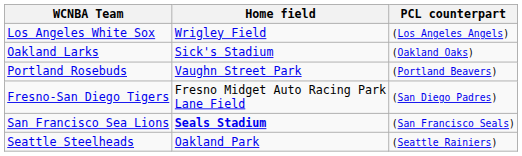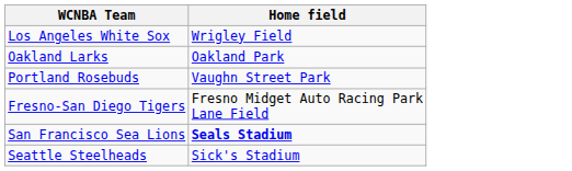 <table class="wikitable">
 <tr>
 <th>WCNBA Team</th>
 <th>Home field</th>
-<th>PCL counterpart</th>
 </tr>
 <tr>
 <td><a href='#'>Los Angeles White Sox</a></td>
 <td><a href='#'>Wrigley Field</a></td>
-<td><small>(<a href='#'>Los Angeles Angels</a>)</small></td>
 </tr>
 <tr>
 <td><a href='#'>Oakland Larks</a></td>
-<td><a href='#'>Sick's Stadium</a></td>
-<td><small>(<a href='#'>Oakland Oaks</a>)</small></td>
+<td><a href='#'>Oakland Park</a></td>
 </tr>
 <tr>
 <td><a href='#'>Portland Rosebuds</a></td>
 <td><a href='#'>Vaughn Street Park</a></td>
-<td><small>(<a href='#'>Portland Beavers</a>)</small></td>
 </tr>
 <tr>
 <td><a href='#'>Fresno-San Diego Tigers</a></td>
 <td>Fresno Midget Auto Racing Park<br><a href='#'>Lane Field</a></td>
-<td><small>(<a href='#'>San Diego Padres</a>)</small></td>
 </tr>
 <tr>
 <td><a href='#'>San Francisco Sea Lions</a></td>
 <td><strong><a href='#'>Seals Stadium</a></strong></td>
-<td><small>(<a href='#'>San Francisco Seals</a>)</small></td>
 </tr>
 <tr>
 <td><a href='#'>Seattle Steelheads</a></td>
-<td><a href='#'>Oakland Park</a></td>
-<td><small>(<a href='#'>Seattle Rainiers</a>)</small></td>
+<td><a href='#'>Sick's Stadium</a></td>
 </tr>
 </table>
